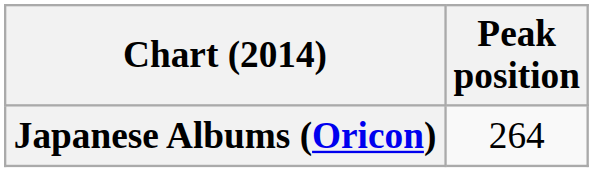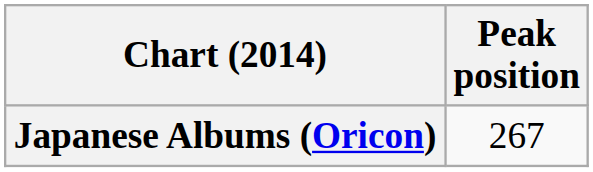 <table class="wikitable plainrowheaders" style="text-align:center">
 <tr>
 <th scope="col">Chart (2014)</th>
 <th scope="col">Peak<br> position</th>
 </tr>
 <tr>
 <th scope="row">Japanese Albums (<a href='#'>Oricon</a>)</th>
-<td>264</td>
+<td>267</td>
 </tr>
 </table>
